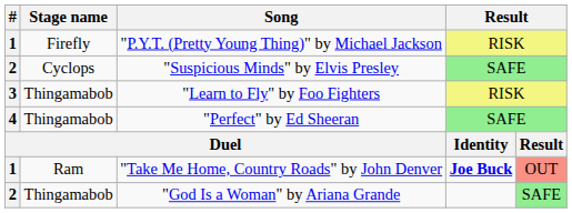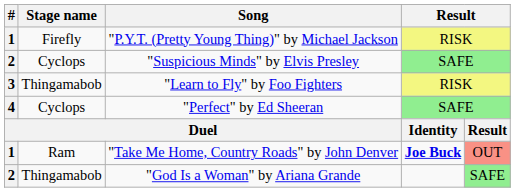 <table class="wikitable plainrowheaders" style="text-align: center;">
 <tr>
 <th>#</th>
 <th>Stage name</th>
 <th>Song</th>
 <th colspan="2">Result</th>
 </tr>
 <tr>
 <th>1</th>
 <td>Firefly</td>
 <td>"<a href='#'>P.Y.T. (Pretty Young Thing)</a>" by <a href='#'>Michael Jackson</a></td>
 <td colspan="2" bgcolor="#F3F781">RISK</td>
 </tr>
 <tr>
 <th>2</th>
 <td>Cyclops</td>
 <td>"<a href='#'>Suspicious Minds</a>" by <a href='#'>Elvis Presley</a></td>
 <td colspan="2" bgcolor=lightgreen>SAFE</td>
 </tr>
 <tr>
 <th>3</th>
 <td>Thingamabob</td>
 <td>"<a href='#'>Learn to Fly</a>" by <a href='#'>Foo Fighters</a></td>
 <td colspan="2" bgcolor="#F3F781">RISK</td>
 </tr>
 <tr>
 <th>4</th>
-<td>Thingamabob</td>
+<td>Cyclops</td>
 <td>"<a href='#'>Perfect</a>" by <a href='#'>Ed Sheeran</a></td>
 <td colspan="2" bgcolor=lightgreen>SAFE</td>
 </tr>
 <tr>
 <th colspan="3">Duel</th>
 <th>Identity</th>
 <th>Result</th>
 </tr>
 <tr>
 <th>1</th>
 <td>Ram</td>
 <td>"<a href='#'>Take Me Home, Country Roads</a>" by <a href='#'>John Denver</a></td>
 <td><strong><a href='#'>Joe Buck</a></strong></td>
 <td bgcolor=#F99185>OUT</td>
 </tr>
 <tr>
 <th>2</th>
 <td>Thingamabob</td>
 <td>"<a href='#'>God Is a Woman</a>" by <a href='#'>Ariana Grande</a></td>
 <td></td>
 <td bgcolor=lightgreen>SAFE</td>
 </tr>
 </table>
